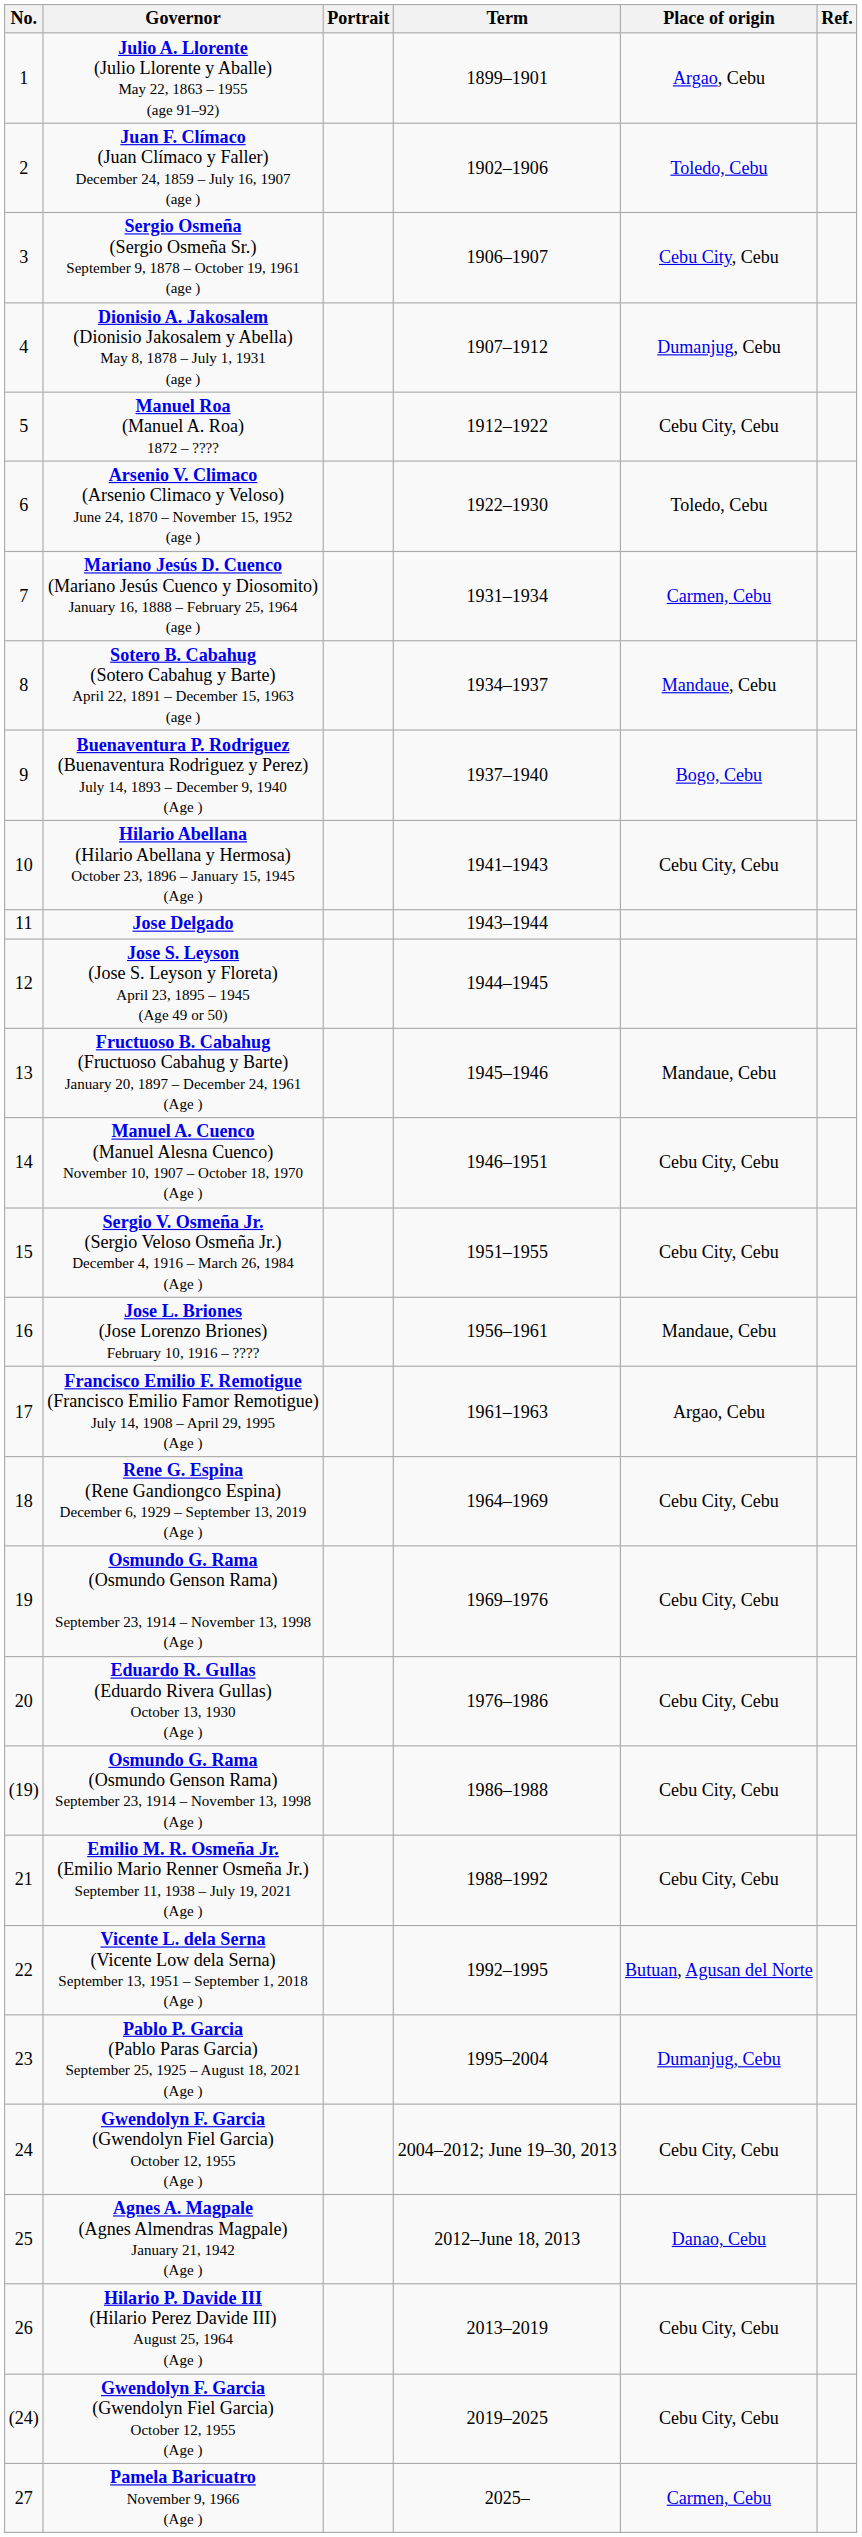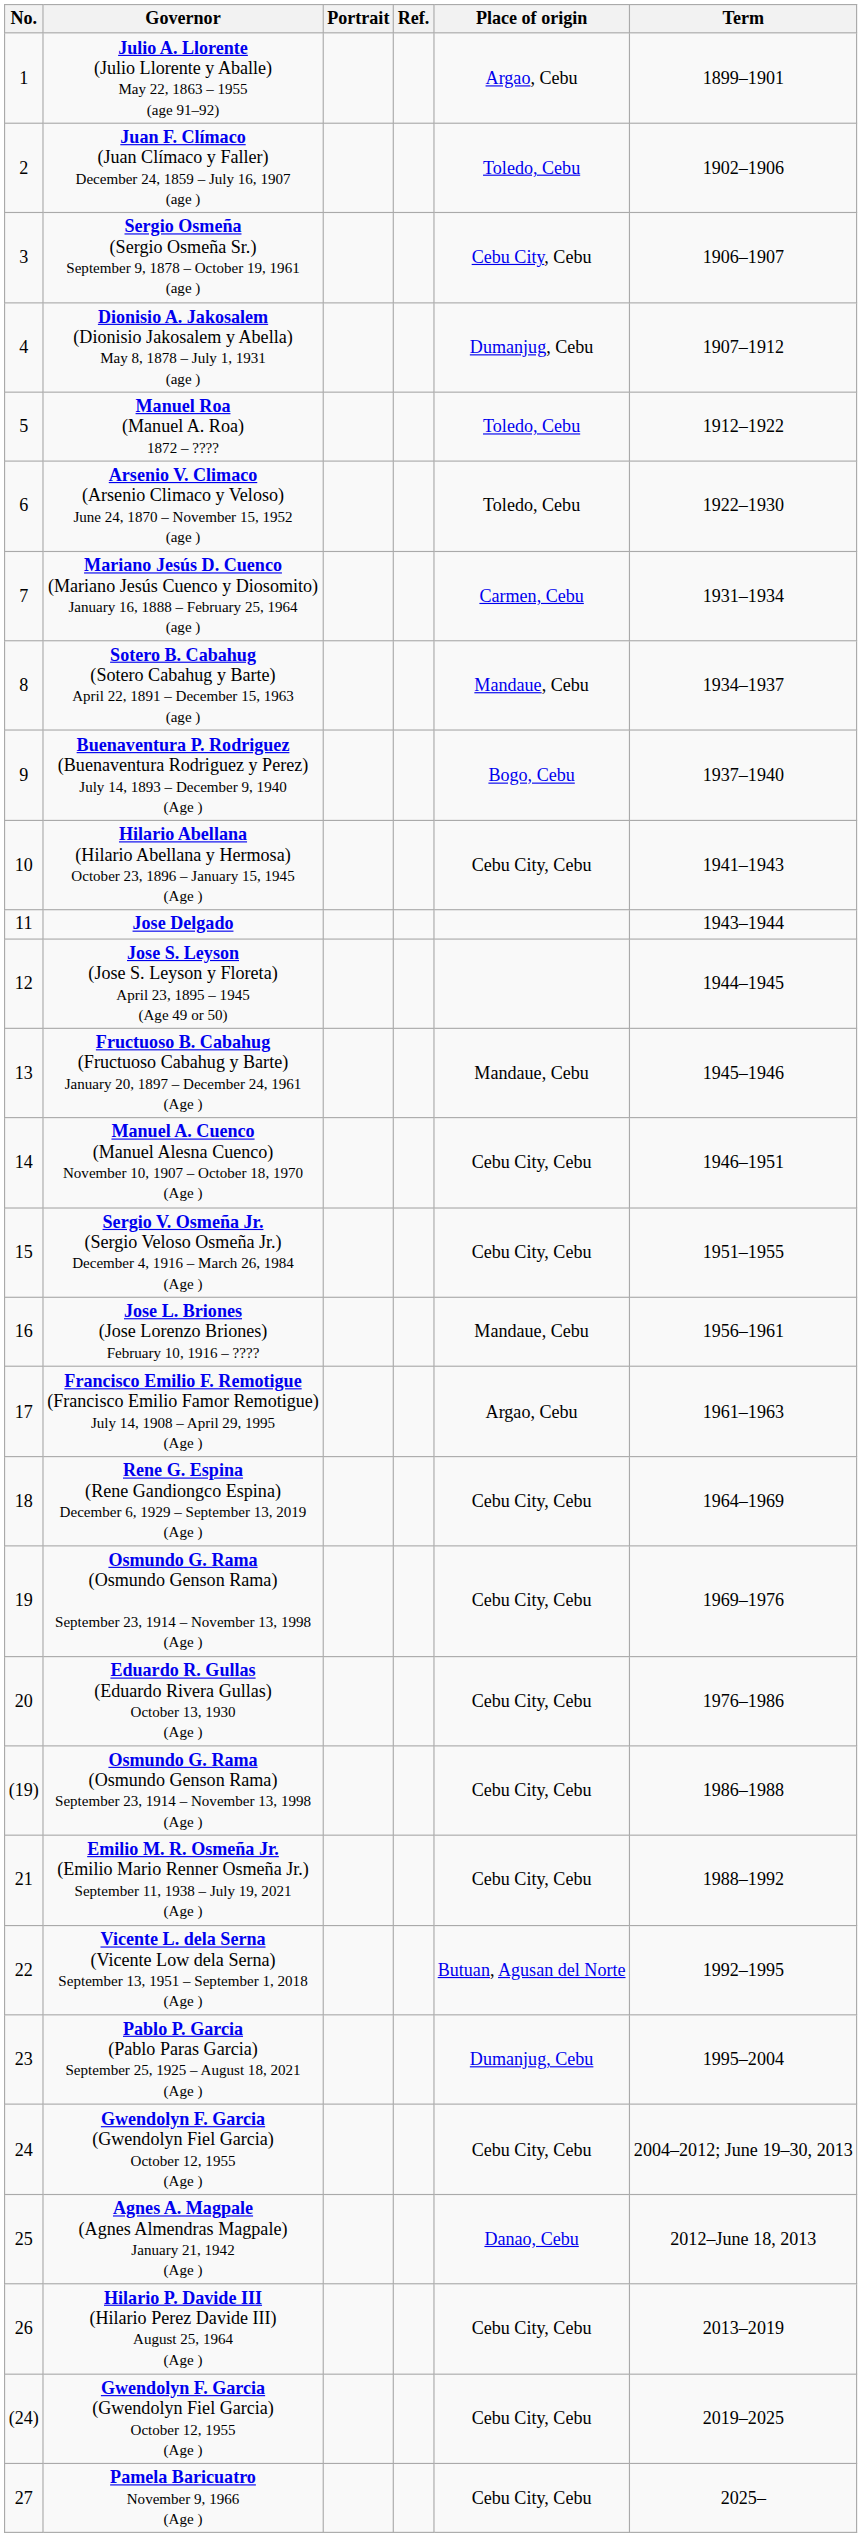 <table class="wikitable" style="text-align: center";>
 <tr>
 <th>No.</th>
 <th>Governor</th>
 <th>Portrait</th>
+<th>Ref.</th>
+<th>Place of origin</th>
 <th>Term</th>
-<th>Place of origin</th>
-<th>Ref.</th>
 </tr>
 <tr>
 <td>1</td>
 <td><strong><a href='#'>Julio A. Llorente</a></strong><br>(Julio Llorente y Aballe)<br><small>May 22, 1863 – 1955<br>(age 91–92)</small></td>
 <td></td>
+<td></td>
+<td><a href='#'>Argao</a>, Cebu</td>
 <td>1899–1901</td>
-<td><a href='#'>Argao</a>, Cebu</td>
-<td></td>
 </tr>
 <tr>
 <td>2</td>
 <td><strong><a href='#'>Juan F. Clímaco</a></strong><br>(Juan Clímaco y Faller)<br><small>December 24, 1859 – July 16, 1907<br>(age )</small></td>
 <td></td>
+<td></td>
+<td><a href='#'>Toledo, Cebu</a></td>
 <td>1902–1906</td>
-<td><a href='#'>Toledo, Cebu</a></td>
-<td></td>
 </tr>
 <tr>
 <td>3</td>
 <td><strong><a href='#'>Sergio Osmeña</a></strong><br>(Sergio Osmeña Sr.)<br><small>September 9, 1878 – October 19, 1961<br>(age )</small></td>
 <td></td>
+<td></td>
+<td><a href='#'>Cebu City</a>, Cebu</td>
 <td>1906–1907</td>
-<td><a href='#'>Cebu City</a>, Cebu</td>
-<td></td>
 </tr>
 <tr>
 <td>4</td>
 <td><strong><a href='#'>Dionisio A. Jakosalem</a></strong><br>(Dionisio Jakosalem y Abella)<br><small>May 8, 1878 – July 1, 1931<br>(age )</small></td>
 <td></td>
+<td></td>
+<td><a href='#'>Dumanjug</a>, Cebu</td>
 <td>1907–1912</td>
-<td><a href='#'>Dumanjug</a>, Cebu</td>
-<td></td>
 </tr>
 <tr>
 <td>5</td>
 <td><strong><a href='#'>Manuel Roa</a></strong><br>(Manuel A. Roa)<br><small>1872 – ????</small></td>
 <td></td>
+<td></td>
+<td><a href='#'>Toledo, Cebu</a></td>
 <td>1912–1922</td>
-<td>Cebu City, Cebu</td>
-<td></td>
 </tr>
 <tr>
 <td>6</td>
 <td><strong><a href='#'>Arsenio V. Climaco</a></strong><br>(Arsenio Climaco y Veloso)<br><small>June 24, 1870 – November 15, 1952<br>(age )</small></td>
 <td></td>
+<td></td>
+<td>Toledo, Cebu</td>
 <td>1922–1930</td>
-<td>Toledo, Cebu</td>
-<td></td>
 </tr>
 <tr>
 <td>7</td>
 <td><strong><a href='#'>Mariano Jesús D. Cuenco</a></strong><br>(Mariano Jesús Cuenco y Diosomito)<br><small>January 16, 1888 – February 25, 1964<br>(age )</small></td>
 <td></td>
+<td></td>
+<td><a href='#'>Carmen, Cebu</a></td>
 <td>1931–1934</td>
-<td><a href='#'>Carmen, Cebu</a></td>
-<td></td>
 </tr>
 <tr>
 <td>8</td>
 <td><strong><a href='#'>Sotero B. Cabahug</a></strong><br>(Sotero Cabahug y Barte)<br><small>April 22, 1891 – December 15, 1963<br>(age )</small></td>
 <td></td>
+<td></td>
+<td><a href='#'>Mandaue</a>, Cebu</td>
 <td>1934–1937</td>
-<td><a href='#'>Mandaue</a>, Cebu</td>
-<td></td>
 </tr>
 <tr>
 <td>9</td>
 <td><strong><a href='#'>Buenaventura P. Rodriguez</a></strong><br>(Buenaventura Rodriguez y Perez)<br><small>July 14, 1893 – December 9, 1940<br>(Age )</small></td>
 <td></td>
+<td></td>
+<td><a href='#'>Bogo, Cebu</a></td>
 <td>1937–1940</td>
-<td><a href='#'>Bogo, Cebu</a></td>
-<td></td>
 </tr>
 <tr>
 <td>10</td>
 <td><strong><a href='#'>Hilario Abellana</a></strong><br>(Hilario Abellana y Hermosa)<br><small>October 23, 1896 – January 15, 1945<br>(Age )</small></td>
 <td></td>
+<td></td>
+<td>Cebu City, Cebu</td>
 <td>1941–1943</td>
-<td>Cebu City, Cebu</td>
-<td></td>
 </tr>
 <tr>
 <td>11</td>
 <td><strong><a href='#'>Jose Delgado</a></strong></td>
 <td></td>
-<td>1943–1944</td>
 <td></td>
 <td></td>
+<td>1943–1944</td>
 </tr>
 <tr>
 <td>12</td>
 <td><strong><a href='#'>Jose S. Leyson</a></strong><br>(Jose S. Leyson y Floreta)<br><small>April 23, 1895 – 1945<br>(Age 49 or 50)</small></td>
 <td></td>
-<td>1944–1945</td>
 <td></td>
 <td></td>
+<td>1944–1945</td>
 </tr>
 <tr>
 <td>13</td>
 <td><strong><a href='#'>Fructuoso B. Cabahug</a></strong><br>(Fructuoso Cabahug y Barte)<br><small>January 20, 1897 – December 24, 1961<br>(Age )</small></td>
 <td></td>
+<td></td>
+<td>Mandaue, Cebu</td>
 <td>1945–1946</td>
-<td>Mandaue, Cebu</td>
-<td></td>
 </tr>
 <tr>
 <td>14</td>
 <td><strong><a href='#'>Manuel A. Cuenco</a></strong><br>(Manuel Alesna Cuenco)<br><small>November 10, 1907 – October 18, 1970<br>(Age )</small></td>
 <td></td>
+<td></td>
+<td>Cebu City, Cebu</td>
 <td>1946–1951</td>
-<td>Cebu City, Cebu</td>
-<td></td>
 </tr>
 <tr>
 <td>15</td>
 <td><strong><a href='#'>Sergio V. Osmeña Jr.</a></strong><br>(Sergio Veloso Osmeña Jr.)<br><small>December 4, 1916 – March 26, 1984<br>(Age )</small></td>
 <td></td>
+<td></td>
+<td>Cebu City, Cebu</td>
 <td>1951–1955</td>
-<td>Cebu City, Cebu</td>
-<td></td>
 </tr>
 <tr>
 <td>16</td>
 <td><strong><a href='#'>Jose L. Briones</a></strong><br>(Jose Lorenzo Briones)<br><small>February 10, 1916 – ????<br></small></td>
 <td></td>
+<td></td>
+<td>Mandaue, Cebu</td>
 <td>1956–1961</td>
-<td>Mandaue, Cebu</td>
-<td></td>
 </tr>
 <tr>
 <td>17</td>
 <td><strong><a href='#'>Francisco Emilio F. Remotigue</a></strong><br>(Francisco Emilio Famor Remotigue)<br><small>July 14, 1908 – April 29, 1995<br>(Age )</small></td>
 <td></td>
+<td></td>
+<td>Argao, Cebu</td>
 <td>1961–1963</td>
-<td>Argao, Cebu</td>
-<td></td>
 </tr>
 <tr>
 <td>18</td>
 <td><strong><a href='#'>Rene G. Espina</a></strong><br>(Rene Gandiongco Espina)<br><small>December 6, 1929 – September 13, 2019<br>(Age )</small></td>
 <td></td>
+<td></td>
+<td>Cebu City, Cebu</td>
 <td>1964–1969</td>
-<td>Cebu City, Cebu</td>
-<td></td>
 </tr>
 <tr>
 <td>19</td>
 <td><strong><a href='#'>Osmundo G. Rama</a></strong><br>(Osmundo Genson Rama)<br><br><small>September 23, 1914 – November 13, 1998<br>(Age )</small></td>
 <td></td>
+<td></td>
+<td>Cebu City, Cebu</td>
 <td>1969–1976</td>
-<td>Cebu City, Cebu</td>
-<td></td>
 </tr>
 <tr>
 <td>20</td>
 <td><strong><a href='#'>Eduardo R. Gullas</a></strong><br>(Eduardo Rivera Gullas)<br><small>October 13, 1930<br>(Age )</small></td>
 <td></td>
+<td></td>
+<td>Cebu City, Cebu</td>
 <td>1976–1986</td>
-<td>Cebu City, Cebu</td>
-<td></td>
 </tr>
 <tr>
 <td>(19)</td>
 <td><strong><a href='#'>Osmundo G. Rama</a></strong><br>(Osmundo Genson Rama)<br><small>September 23, 1914 – November 13, 1998<br>(Age )</small></td>
 <td></td>
+<td></td>
+<td>Cebu City, Cebu</td>
 <td>1986–1988</td>
-<td>Cebu City, Cebu</td>
-<td></td>
 </tr>
 <tr>
 <td>21</td>
 <td><strong><a href='#'>Emilio M. R. Osmeña Jr.</a></strong><br>(Emilio Mario Renner Osmeña Jr.)<br><small>September 11, 1938 – July 19, 2021<br>(Age )</small></td>
 <td></td>
+<td></td>
+<td>Cebu City, Cebu</td>
 <td>1988–1992</td>
-<td>Cebu City, Cebu</td>
-<td></td>
 </tr>
 <tr>
 <td>22</td>
 <td><strong><a href='#'>Vicente L. dela Serna</a></strong><br>(Vicente Low dela Serna)<br><small>September 13, 1951 – September 1, 2018<br>(Age )</small></td>
 <td></td>
+<td></td>
+<td><a href='#'>Butuan</a>, <a href='#'>Agusan del Norte</a></td>
 <td>1992–1995</td>
-<td><a href='#'>Butuan</a>, <a href='#'>Agusan del Norte</a></td>
-<td></td>
 </tr>
 <tr>
 <td>23</td>
 <td><strong><a href='#'>Pablo P. Garcia</a></strong><br>(Pablo Paras Garcia)<br><small>September 25, 1925 – August 18, 2021<br>(Age )</small></td>
 <td></td>
+<td></td>
+<td><a href='#'>Dumanjug, Cebu</a></td>
 <td>1995–2004</td>
-<td><a href='#'>Dumanjug, Cebu</a></td>
-<td></td>
 </tr>
 <tr>
 <td>24</td>
 <td><strong><a href='#'>Gwendolyn F. Garcia</a></strong><br>(Gwendolyn Fiel Garcia)<br><small>October 12, 1955<br>(Age )</small></td>
 <td></td>
+<td></td>
+<td>Cebu City, Cebu</td>
 <td>2004–2012; June 19–30, 2013</td>
-<td>Cebu City, Cebu</td>
-<td></td>
 </tr>
 <tr>
 <td>25</td>
 <td><strong><a href='#'>Agnes A. Magpale</a></strong><br>(Agnes Almendras Magpale)<br><small>January 21, 1942<br>(Age )</small></td>
 <td></td>
+<td></td>
+<td><a href='#'>Danao, Cebu</a></td>
 <td>2012–June 18, 2013</td>
-<td><a href='#'>Danao, Cebu</a></td>
-<td></td>
 </tr>
 <tr>
 <td>26</td>
 <td><strong><a href='#'>Hilario P. Davide III</a></strong><br>(Hilario Perez Davide III)<br><small>August 25, 1964<br>(Age )</small></td>
 <td></td>
+<td></td>
+<td>Cebu City, Cebu</td>
 <td>2013–2019</td>
-<td>Cebu City, Cebu</td>
-<td></td>
 </tr>
 <tr>
 <td>(24)</td>
 <td><strong><a href='#'>Gwendolyn F. Garcia</a></strong><br>(Gwendolyn Fiel Garcia)<br><small>October 12, 1955<br>(Age )</small></td>
 <td></td>
+<td></td>
+<td>Cebu City, Cebu</td>
 <td>2019–2025</td>
-<td>Cebu City, Cebu</td>
-<td></td>
 </tr>
 <tr>
 <td>27</td>
 <td><strong><a href='#'>Pamela Baricuatro</a></strong><br><small>November 9, 1966<br>(Age )</small></td>
 <td></td>
+<td></td>
+<td>Cebu City, Cebu</td>
 <td>2025–</td>
-<td><a href='#'>Carmen, Cebu</a></td>
-<td></td>
 </tr>
 </table>
